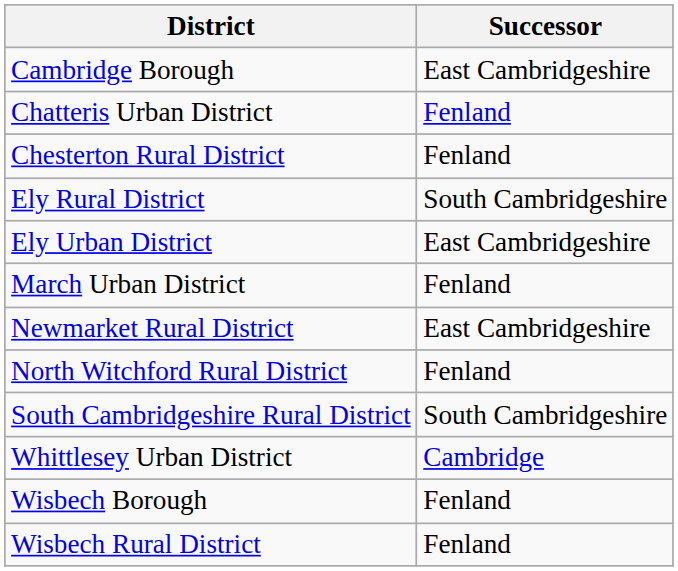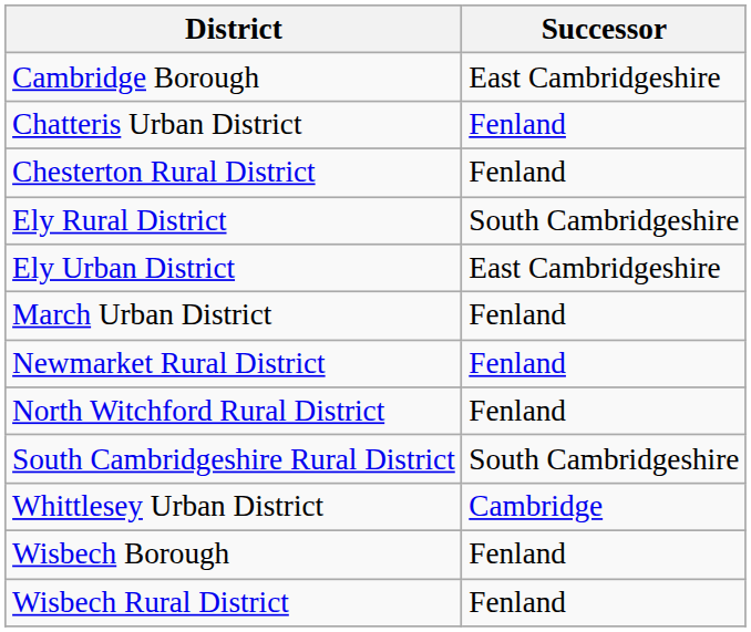 <table class="wikitable">
 <tr>
 <th>District</th>
 <th>Successor</th>
 </tr>
 <tr>
 <td><a href='#'>Cambridge</a> Borough</td>
 <td>East Cambridgeshire</td>
 </tr>
 <tr>
 <td><a href='#'>Chatteris</a> Urban District</td>
 <td><a href='#'>Fenland</a></td>
 </tr>
 <tr>
 <td><a href='#'>Chesterton Rural District</a></td>
 <td>Fenland</td>
 </tr>
 <tr>
 <td><a href='#'>Ely Rural District</a></td>
 <td>South Cambridgeshire</td>
 </tr>
 <tr>
 <td><a href='#'>Ely Urban District</a></td>
 <td>East Cambridgeshire</td>
 </tr>
 <tr>
 <td><a href='#'>March</a> Urban District</td>
 <td>Fenland</td>
 </tr>
 <tr>
 <td><a href='#'>Newmarket Rural District</a></td>
-<td>East Cambridgeshire</td>
+<td><a href='#'>Fenland</a></td>
 </tr>
 <tr>
 <td><a href='#'>North Witchford Rural District</a></td>
 <td>Fenland</td>
 </tr>
 <tr>
 <td><a href='#'>South Cambridgeshire Rural District</a></td>
 <td>South Cambridgeshire</td>
 </tr>
 <tr>
 <td><a href='#'>Whittlesey</a> Urban District</td>
 <td><a href='#'>Cambridge</a></td>
 </tr>
 <tr>
 <td><a href='#'>Wisbech</a> Borough</td>
 <td>Fenland</td>
 </tr>
 <tr>
 <td><a href='#'>Wisbech Rural District</a></td>
 <td>Fenland</td>
 </tr>
 </table>
